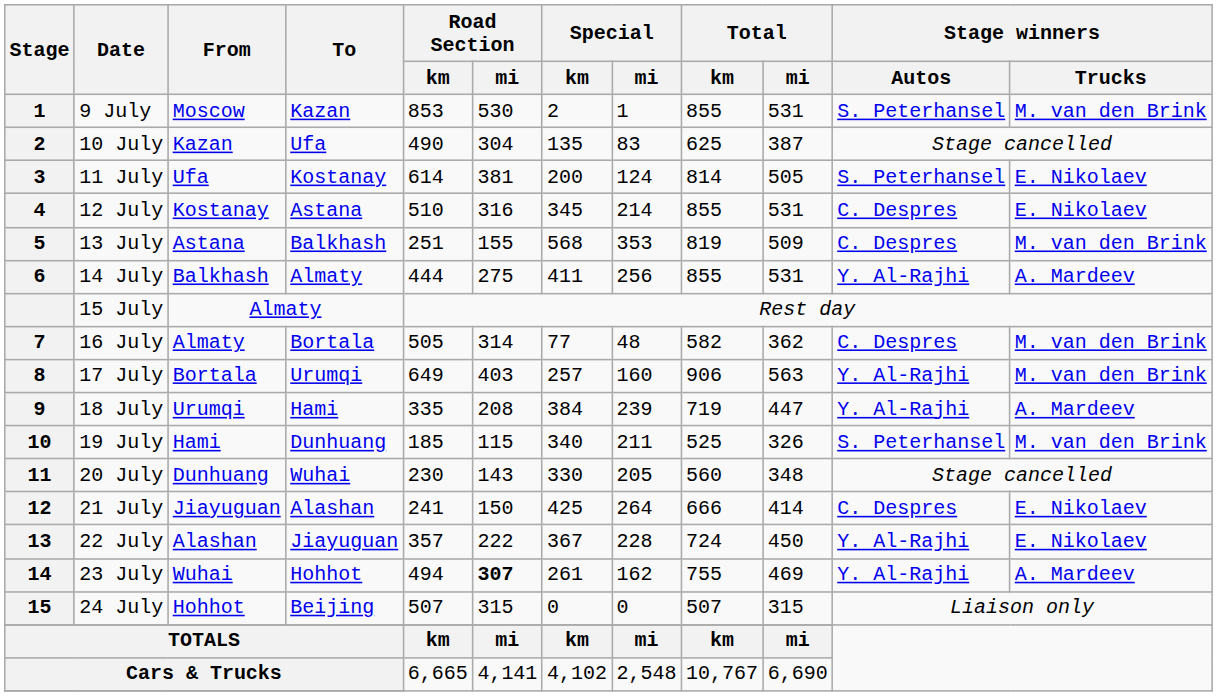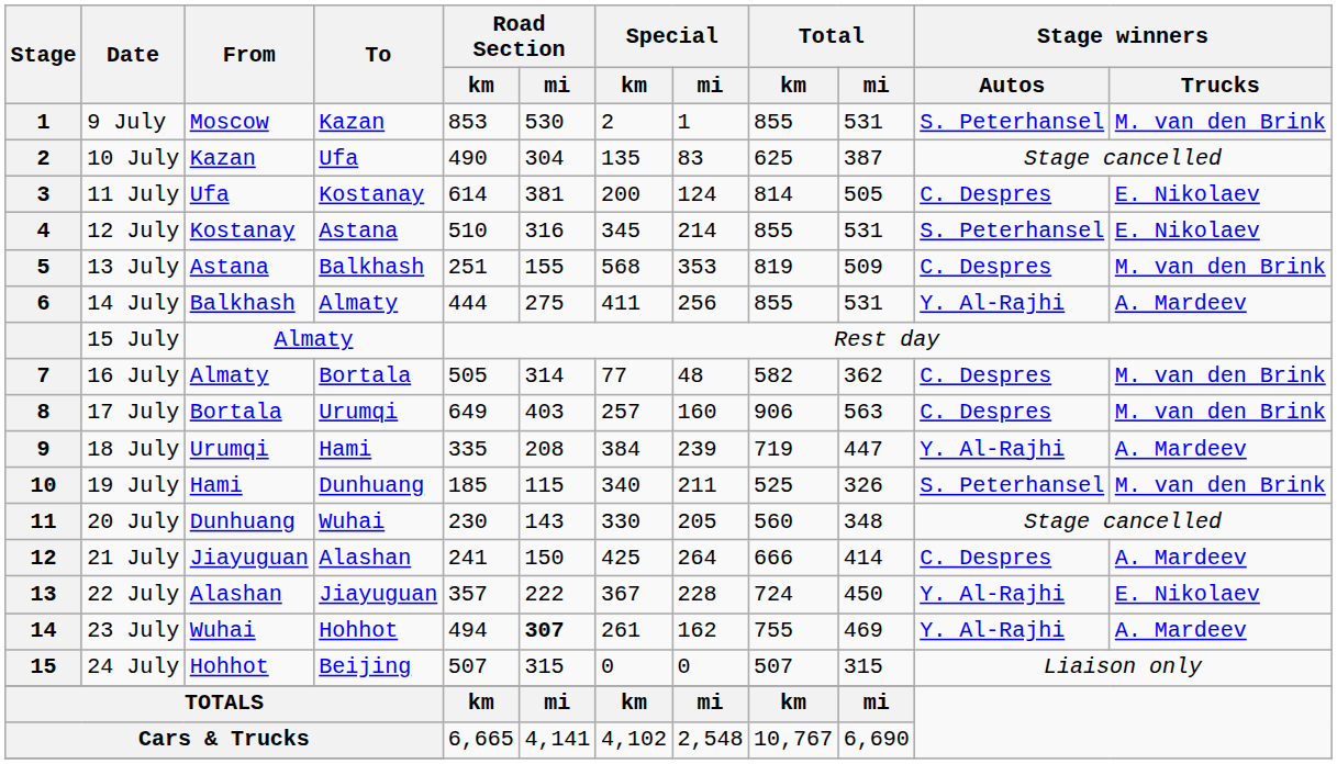 <table class="wikitable" style="font-size:98%">
 <tr>
 <th rowspan="2">Stage</th>
 <th rowspan="2">Date</th>
 <th rowspan="2">From</th>
 <th rowspan="2">To</th>
 <th colspan="2" width="70px">Road Section</th>
 <th colspan="2" width="70px">Special</th>
 <th colspan="2" width="70px">Total</th>
 <th colspan="4">Stage winners</th>
 </tr>
 <tr>
 <th>km</th>
 <th>mi</th>
 <th>km</th>
 <th>mi</th>
 <th>km</th>
 <th>mi</th>
 <th>Autos</th>
 <th>Trucks</th>
 </tr>
 <tr>
 <th>1</th>
 <td>9 July</td>
 <td> <a href='#'>Moscow</a></td>
 <td> <a href='#'>Kazan</a></td>
 <td>853</td>
 <td>530</td>
 <td>2</td>
 <td>1</td>
 <td>855</td>
 <td>531</td>
 <td> <a href='#'>S. Peterhansel</a></td>
 <td> <a href='#'>M. van den Brink</a></td>
 </tr>
 <tr>
 <th>2</th>
 <td>10 July</td>
 <td> <a href='#'>Kazan</a></td>
 <td> <a href='#'>Ufa</a></td>
 <td>490</td>
 <td>304</td>
 <td>135</td>
 <td>83</td>
 <td>625</td>
 <td>387</td>
 <td colspan=4 align=center><em>Stage cancelled</em></td>
 </tr>
 <tr>
 <th>3</th>
 <td>11 July</td>
 <td> <a href='#'>Ufa</a></td>
 <td> <a href='#'>Kostanay</a></td>
 <td>614</td>
 <td>381</td>
 <td>200</td>
 <td>124</td>
 <td>814</td>
 <td>505</td>
-<td> <a href='#'>S. Peterhansel</a></td>
+<td> <a href='#'>C. Despres</a></td>
 <td> <a href='#'>E. Nikolaev</a></td>
 </tr>
 <tr>
 <th>4</th>
 <td>12 July</td>
 <td> <a href='#'>Kostanay</a></td>
 <td> <a href='#'>Astana</a></td>
 <td>510</td>
 <td>316</td>
 <td>345</td>
 <td>214</td>
 <td>855</td>
 <td>531</td>
-<td> <a href='#'>C. Despres</a></td>
+<td> <a href='#'>S. Peterhansel</a></td>
 <td> <a href='#'>E. Nikolaev</a></td>
 </tr>
 <tr>
 <th>5</th>
 <td>13 July</td>
 <td> <a href='#'>Astana</a></td>
 <td> <a href='#'>Balkhash</a></td>
 <td>251</td>
 <td>155</td>
 <td>568</td>
 <td>353</td>
 <td>819</td>
 <td>509</td>
 <td> <a href='#'>C. Despres</a></td>
 <td> <a href='#'>M. van den Brink</a></td>
 </tr>
 <tr>
 <th>6</th>
 <td>14 July</td>
 <td> <a href='#'>Balkhash</a></td>
 <td> <a href='#'>Almaty</a></td>
 <td>444</td>
 <td>275</td>
 <td>411</td>
 <td>256</td>
 <td>855</td>
 <td>531</td>
 <td> <a href='#'>Y. Al-Rajhi</a></td>
 <td> <a href='#'>A. Mardeev</a></td>
 </tr>
 <tr>
 <th></th>
 <td>15 July</td>
 <td colspan=2 align=center> <a href='#'>Almaty</a></td>
 <td colspan=11 align=center><em>Rest day</em></td>
 </tr>
 <tr>
 <th>7</th>
 <td>16 July</td>
 <td> <a href='#'>Almaty</a></td>
 <td> <a href='#'>Bortala</a></td>
 <td>505</td>
 <td>314</td>
 <td>77</td>
 <td>48</td>
 <td>582</td>
 <td>362</td>
 <td> <a href='#'>C. Despres</a></td>
 <td> <a href='#'>M. van den Brink</a></td>
 </tr>
 <tr>
 <th>8</th>
 <td>17 July</td>
 <td> <a href='#'>Bortala</a></td>
 <td> <a href='#'>Urumqi</a></td>
 <td>649</td>
 <td>403</td>
 <td>257</td>
 <td>160</td>
 <td>906</td>
 <td>563</td>
-<td> <a href='#'>Y. Al-Rajhi</a></td>
+<td> <a href='#'>C. Despres</a></td>
 <td> <a href='#'>M. van den Brink</a></td>
 </tr>
 <tr>
 <th>9</th>
 <td>18 July</td>
 <td> <a href='#'>Urumqi</a></td>
 <td> <a href='#'>Hami</a></td>
 <td>335</td>
 <td>208</td>
 <td>384</td>
 <td>239</td>
 <td>719</td>
 <td>447</td>
 <td> <a href='#'>Y. Al-Rajhi</a></td>
 <td> <a href='#'>A. Mardeev</a></td>
 </tr>
 <tr>
 <th>10</th>
 <td>19 July</td>
 <td> <a href='#'>Hami</a></td>
 <td> <a href='#'>Dunhuang</a></td>
 <td>185</td>
 <td>115</td>
 <td>340</td>
 <td>211</td>
 <td>525</td>
 <td>326</td>
 <td> <a href='#'>S. Peterhansel</a></td>
 <td> <a href='#'>M. van den Brink</a></td>
 </tr>
 <tr>
 <th>11</th>
 <td>20 July</td>
 <td> <a href='#'>Dunhuang</a></td>
 <td> <a href='#'>Wuhai</a></td>
 <td>230</td>
 <td>143</td>
 <td>330</td>
 <td>205</td>
 <td>560</td>
 <td>348</td>
 <td colspan=4 align=center><em>Stage cancelled</em></td>
 </tr>
 <tr>
 <th>12</th>
 <td>21 July</td>
 <td> <a href='#'>Jiayuguan</a></td>
 <td> <a href='#'>Alashan</a></td>
 <td>241</td>
 <td>150</td>
 <td>425</td>
 <td>264</td>
 <td>666</td>
 <td>414</td>
 <td> <a href='#'>C. Despres</a></td>
-<td> <a href='#'>E. Nikolaev</a></td>
+<td> <a href='#'>A. Mardeev</a></td>
 </tr>
 <tr>
 <th>13</th>
 <td>22 July</td>
 <td> <a href='#'>Alashan</a></td>
 <td> <a href='#'>Jiayuguan</a></td>
 <td>357</td>
 <td>222</td>
 <td>367</td>
 <td>228</td>
 <td>724</td>
 <td>450</td>
 <td> <a href='#'>Y. Al-Rajhi</a></td>
 <td> <a href='#'>E. Nikolaev</a></td>
 </tr>
 <tr>
 <th>14</th>
 <td>23 July</td>
 <td> <a href='#'>Wuhai</a></td>
 <td> <a href='#'>Hohhot</a></td>
 <td>494</td>
 <td><strong>307</strong></td>
 <td>261</td>
 <td>162</td>
 <td>755</td>
 <td>469</td>
 <td> <a href='#'>Y. Al-Rajhi</a></td>
 <td> <a href='#'>A. Mardeev</a></td>
 </tr>
 <tr>
 <th>15</th>
 <td>24 July</td>
 <td> <a href='#'>Hohhot</a></td>
 <td> <a href='#'>Beijing</a></td>
 <td>507</td>
 <td>315</td>
 <td>0</td>
 <td>0</td>
 <td>507</td>
 <td>315</td>
 <td colspan=4 align=center><em>Liaison only</em></td>
 </tr>
 <tr>
 </tr>
 <tr>
 <th colspan="4"><strong>TOTALS</strong></th>
 <th>km</th>
 <th>mi</th>
 <th>km</th>
 <th>mi</th>
 <th>km</th>
 <th>mi</th>
 </tr>
 <tr>
 <th colspan="4">Cars & Trucks</th>
 <td rowspan=2 align=right>6,665</td>
 <td rowspan=2 align=right>4,141</td>
 <td rowspan=2 align=right>4,102</td>
 <td rowspan=2 align=right>2,548</td>
 <td rowspan=2 align=right>10,767</td>
 <td rowspan=2 align=right>6,690</td>
 </tr>
 <tr>
 </tr>
 </table>
